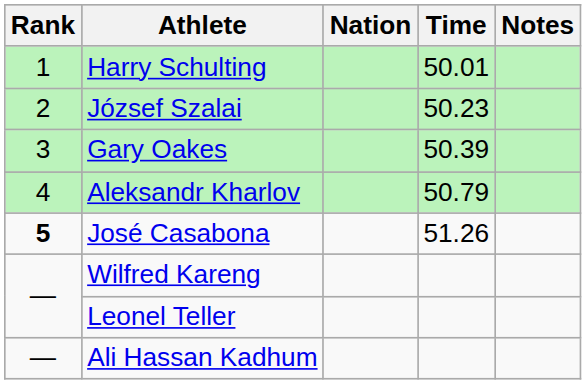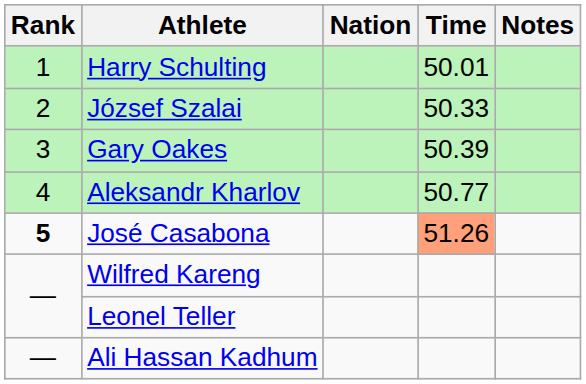 <table class="wikitable sortable" style="text-align:center">
 <tr>
 <th>Rank</th>
 <th>Athlete</th>
 <th>Nation</th>
 <th>Time</th>
 <th>Notes</th>
 </tr>
 <tr style="background:#bbf3bb;">
 <td>1</td>
 <td align=left><a href='#'>Harry Schulting</a></td>
 <td align=left></td>
 <td>50.01</td>
 <td></td>
 </tr>
 <tr style="background:#bbf3bb;">
 <td>2</td>
 <td align=left><a href='#'>József Szalai</a></td>
 <td align=left></td>
-<td>50.23</td>
+<td>50.33</td>
 <td></td>
 </tr>
 <tr style="background:#bbf3bb;">
 <td>3</td>
 <td align=left><a href='#'>Gary Oakes</a></td>
 <td align=left></td>
 <td>50.39</td>
 <td></td>
 </tr>
 <tr style="background:#bbf3bb;">
 <td>4</td>
 <td align=left><a href='#'>Aleksandr Kharlov</a></td>
 <td align=left></td>
-<td>50.79</td>
+<td>50.77</td>
 <td></td>
 </tr>
 <tr>
 <td><strong>5</strong></td>
 <td align=left><a href='#'>José Casabona</a></td>
 <td align=left></td>
-<td>51.26</td>
+<td style="background: lightsalmon;">51.26</td>
 <td></td>
 </tr>
 <tr>
 <td rowspan=2 data-sort-value=6>—</td>
 <td align=left><a href='#'>Wilfred Kareng</a></td>
 <td align=left></td>
 <td data-sort-value-70.00></td>
 <td></td>
 </tr>
 <tr>
 <td align=left><a href='#'>Leonel Teller</a></td>
 <td align=left></td>
 <td data-sort-value-70.00></td>
 <td></td>
 </tr>
 <tr>
 <td data-sort-value=8>—</td>
 <td align=left><a href='#'>Ali Hassan Kadhum</a></td>
 <td align=left></td>
 <td data-sort-value-80.00></td>
 <td></td>
 </tr>
 </table>
